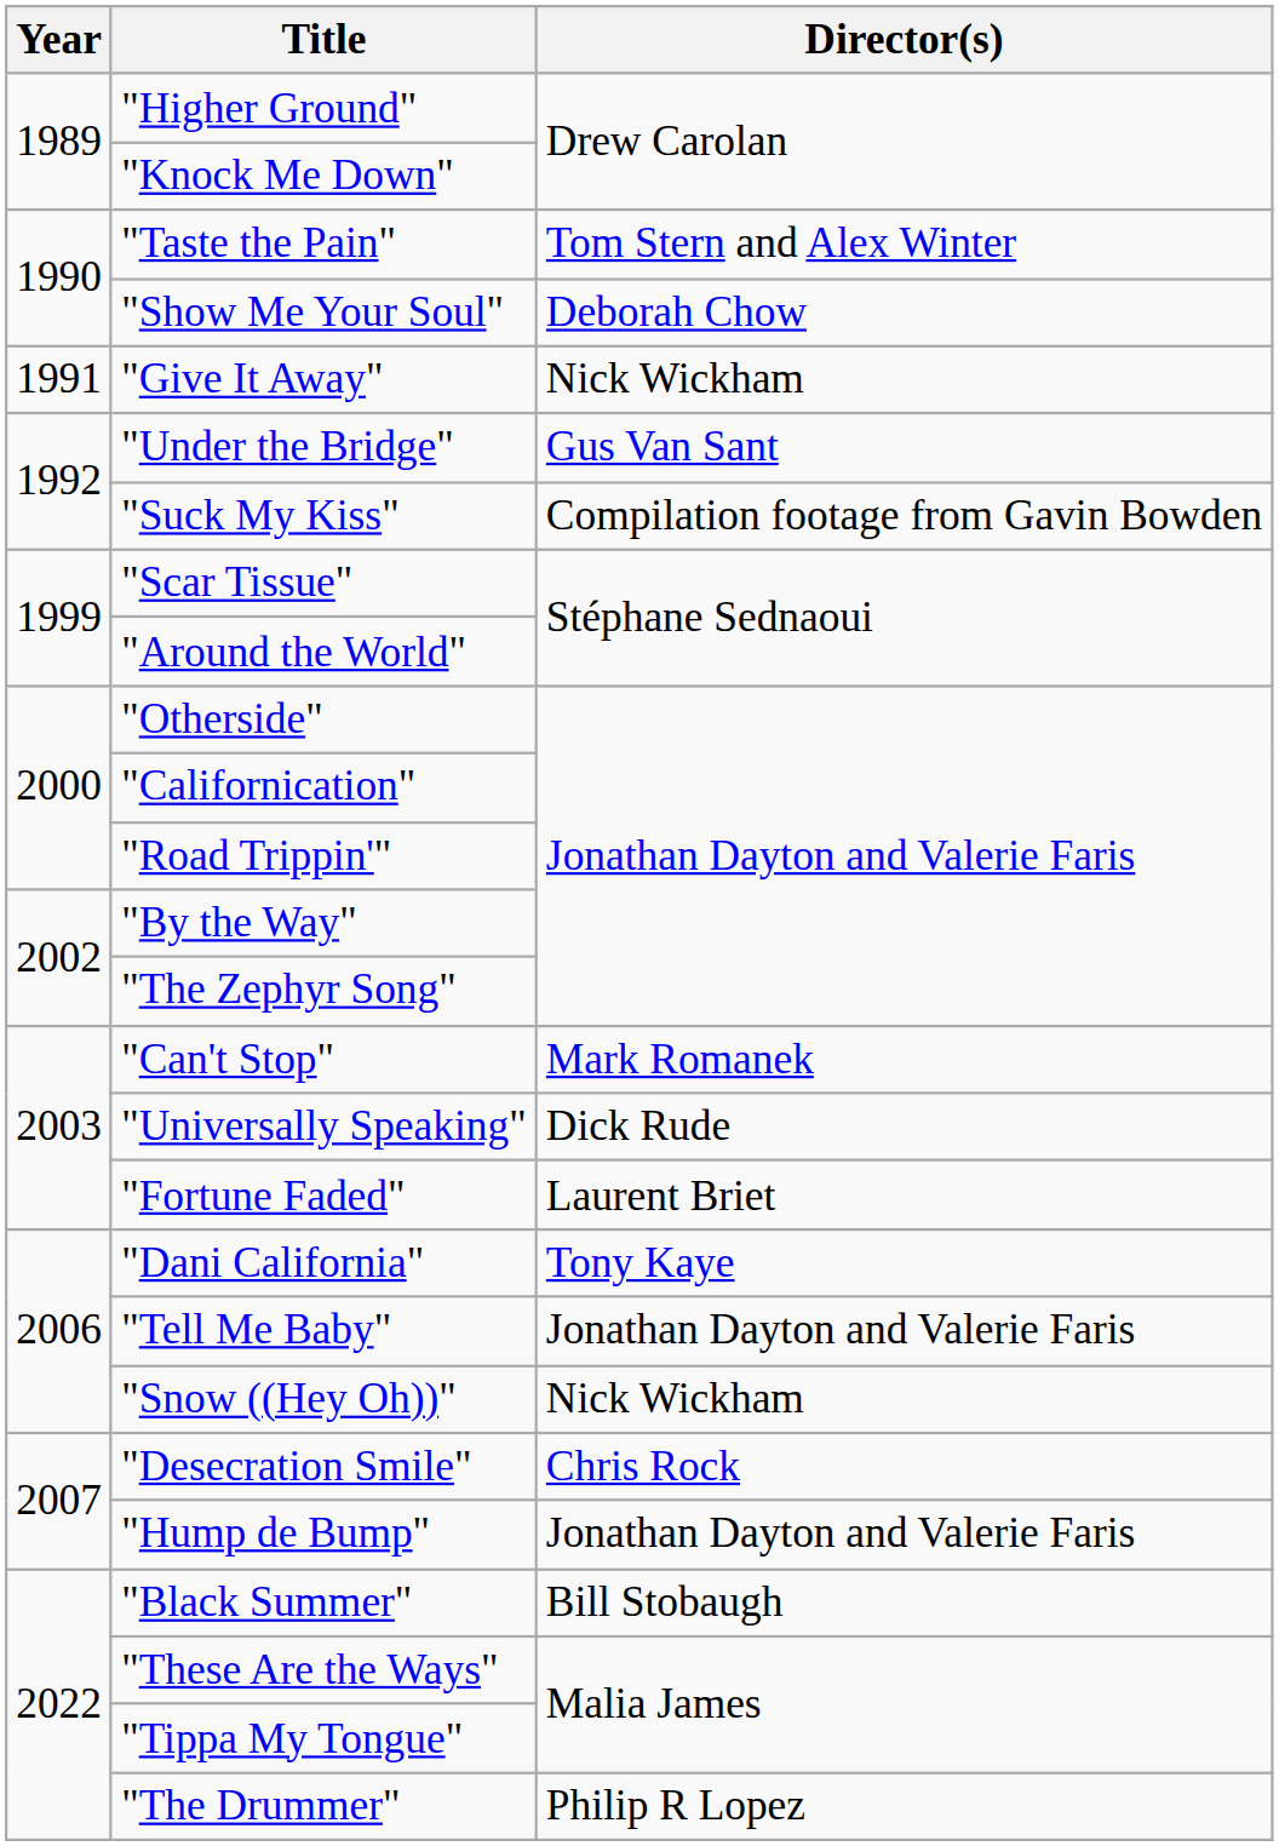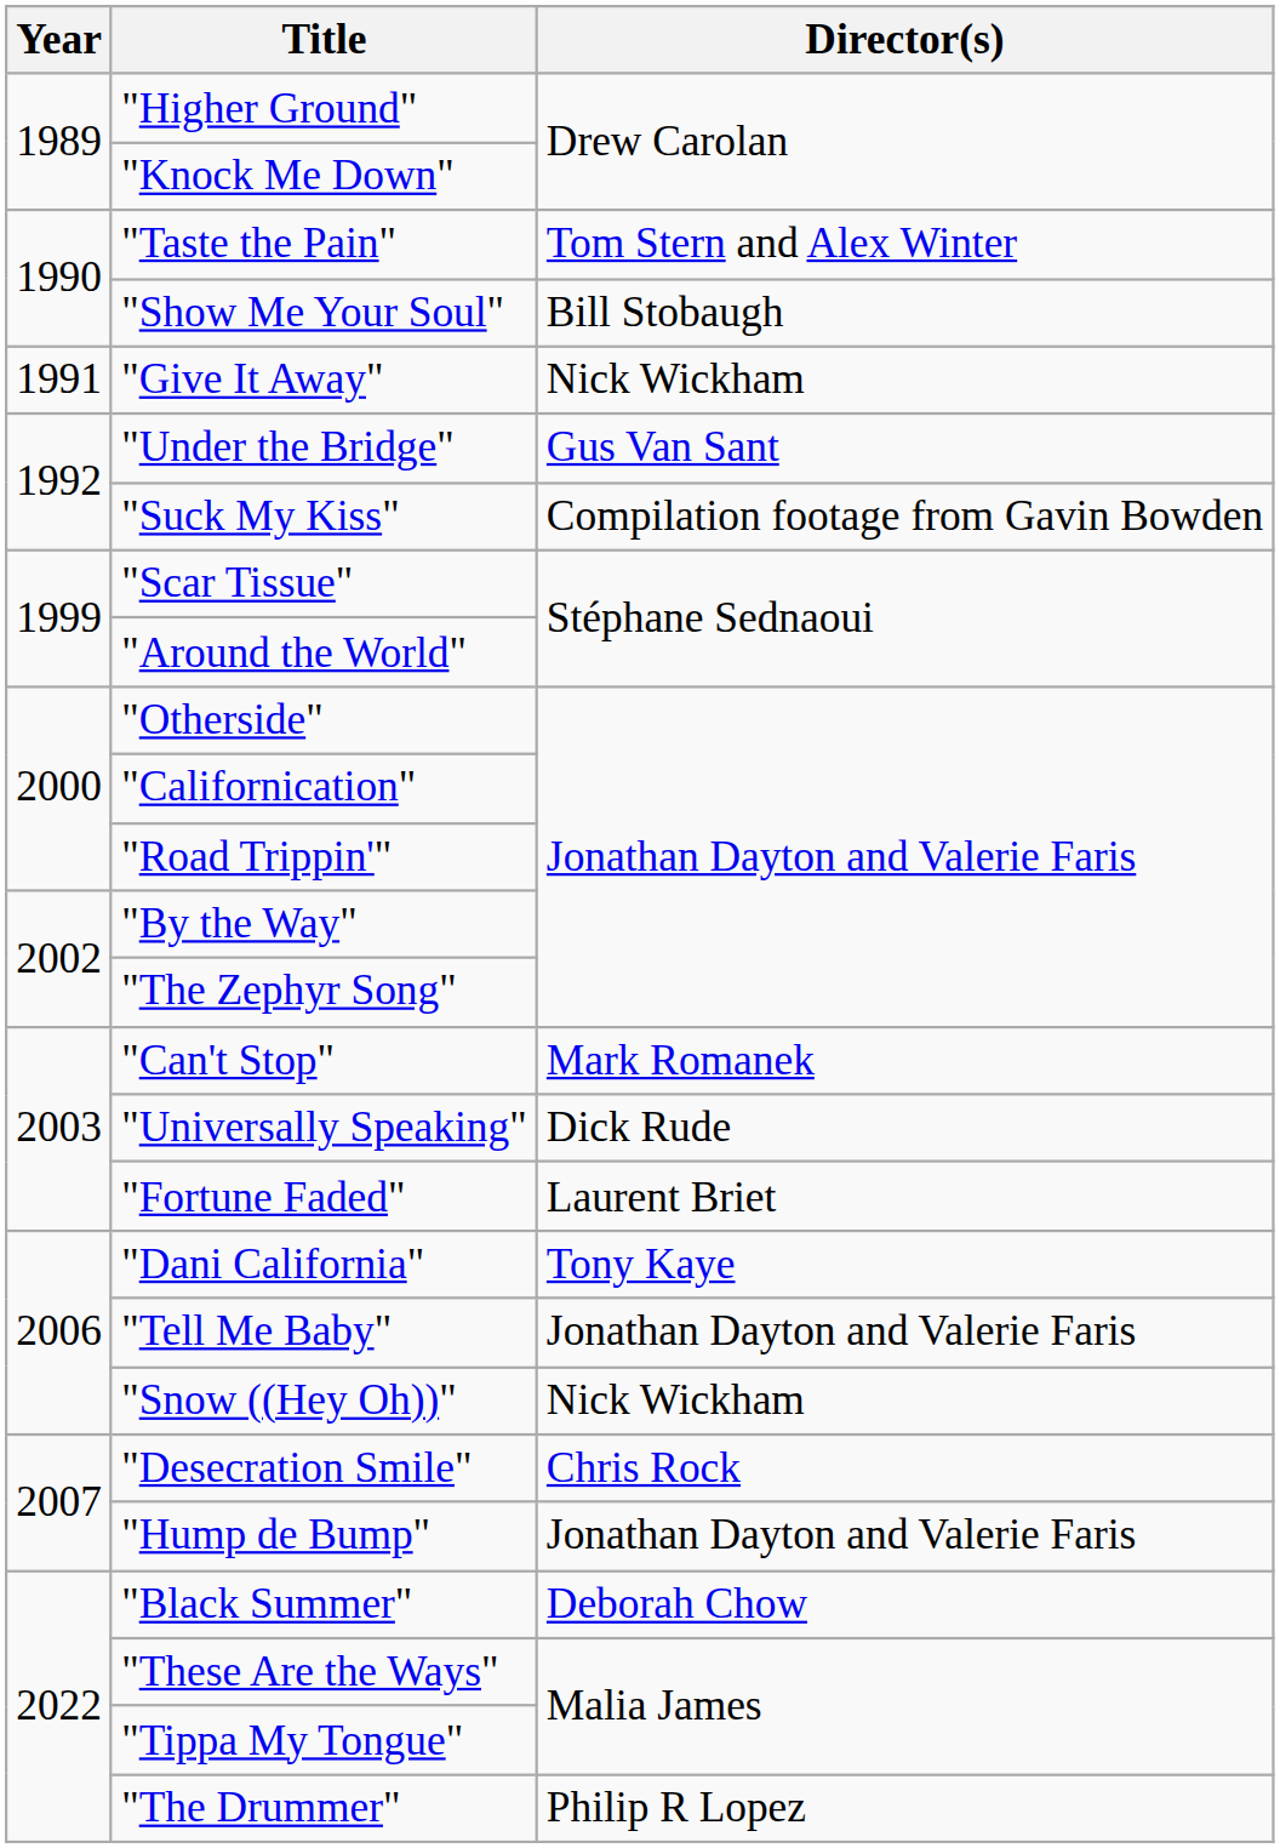 <table class="wikitable">
 <tr>
 <th>Year</th>
 <th>Title</th>
 <th>Director(s)</th>
 </tr>
 <tr>
 <td rowspan="2">1989</td>
 <td>"<a href='#'>Higher Ground</a>"</td>
 <td rowspan="2">Drew Carolan</td>
 </tr>
 <tr>
 <td>"<a href='#'>Knock Me Down</a>"</td>
 </tr>
 <tr>
 <td rowspan="2">1990</td>
 <td>"<a href='#'>Taste the Pain</a>"</td>
 <td><a href='#'>Tom Stern</a> and <a href='#'>Alex Winter</a></td>
 </tr>
 <tr>
 <td>"<a href='#'>Show Me Your Soul</a>"</td>
-<td><a href='#'>Deborah Chow</a></td>
+<td>Bill Stobaugh</td>
 </tr>
 <tr>
 <td rowspan="1">1991</td>
 <td>"<a href='#'>Give It Away</a>"</td>
 <td>Nick Wickham</td>
 </tr>
 <tr>
 <td rowspan="2">1992</td>
 <td>"<a href='#'>Under the Bridge</a>"</td>
 <td><a href='#'>Gus Van Sant</a></td>
 </tr>
 <tr>
 <td>"<a href='#'>Suck My Kiss</a>"</td>
 <td>Compilation footage from Gavin Bowden</td>
 </tr>
 <tr>
 <td rowspan="2">1999</td>
 <td>"<a href='#'>Scar Tissue</a>"</td>
 <td rowspan="2">Stéphane Sednaoui</td>
 </tr>
 <tr>
 <td>"<a href='#'>Around the World</a>"</td>
 </tr>
 <tr>
 <td rowspan="3">2000</td>
 <td>"<a href='#'>Otherside</a>"</td>
 <td rowspan="5"><a href='#'>Jonathan Dayton and Valerie Faris</a></td>
 </tr>
 <tr>
 <td>"<a href='#'>Californication</a>"</td>
 </tr>
 <tr>
 <td>"<a href='#'>Road Trippin'</a>"</td>
 </tr>
 <tr>
 <td rowspan="2">2002</td>
 <td>"<a href='#'>By the Way</a>"</td>
 </tr>
 <tr>
 <td>"<a href='#'>The Zephyr Song</a>"</td>
 </tr>
 <tr>
 <td rowspan="3">2003</td>
 <td>"<a href='#'>Can't Stop</a>"</td>
 <td><a href='#'>Mark Romanek</a></td>
 </tr>
 <tr>
 <td>"<a href='#'>Universally Speaking</a>"</td>
 <td>Dick Rude</td>
 </tr>
 <tr>
 <td>"<a href='#'>Fortune Faded</a>"</td>
 <td>Laurent Briet</td>
 </tr>
 <tr>
 <td rowspan="3">2006</td>
 <td>"<a href='#'>Dani California</a>"</td>
 <td><a href='#'>Tony Kaye</a></td>
 </tr>
 <tr>
 <td>"<a href='#'>Tell Me Baby</a>"</td>
 <td>Jonathan Dayton and Valerie Faris</td>
 </tr>
 <tr>
 <td>"<a href='#'>Snow ((Hey Oh))</a>"</td>
 <td>Nick Wickham</td>
 </tr>
 <tr>
 <td rowspan="2">2007</td>
 <td>"<a href='#'>Desecration Smile</a>"</td>
 <td><a href='#'>Chris Rock</a></td>
 </tr>
 <tr>
 <td>"<a href='#'>Hump de Bump</a>"</td>
 <td>Jonathan Dayton and Valerie Faris</td>
 </tr>
 <tr>
 <td rowspan="4">2022</td>
 <td>"<a href='#'>Black Summer</a>"</td>
-<td>Bill Stobaugh</td>
+<td><a href='#'>Deborah Chow</a></td>
 </tr>
 <tr>
 <td>"<a href='#'>These Are the Ways</a>"</td>
 <td rowspan="2">Malia James</td>
 </tr>
 <tr>
 <td>"<a href='#'>Tippa My Tongue</a>"</td>
 </tr>
 <tr>
 <td>"<a href='#'>The Drummer</a>"</td>
 <td>Philip R Lopez</td>
 </tr>
 </table>
